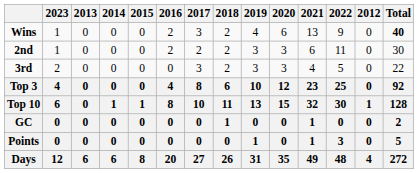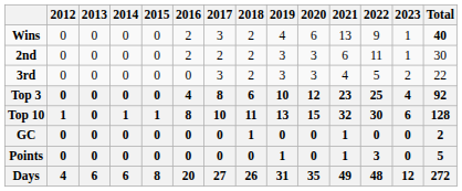 <table class="wikitable" style="text-align: center;">
 <tr>
 <th></th>
-<th>2023</th>
+<th>2012</th>
 <th>2013</th>
 <th>2014</th>
 <th>2015</th>
 <th>2016</th>
 <th>2017</th>
 <th>2018</th>
 <th>2019</th>
 <th>2020</th>
 <th>2021</th>
 <th>2022</th>
-<th>2012</th>
+<th>2023</th>
 <th>Total</th>
 </tr>
 <tr>
 <td><strong>Wins</strong></td>
-<td>1</td>
+<td>0</td>
 <td>0</td>
 <td>0</td>
 <td>0</td>
 <td>2</td>
 <td>3</td>
 <td>2</td>
 <td>4</td>
 <td>6</td>
 <td>13</td>
 <td>9</td>
-<td>0</td>
+<td>1</td>
 <td><strong>40</strong></td>
 </tr>
 <tr>
 <td><strong>2nd</strong></td>
-<td>1</td>
+<td>0</td>
 <td>0</td>
 <td>0</td>
 <td>0</td>
 <td>2</td>
 <td>2</td>
 <td>2</td>
 <td>3</td>
 <td>3</td>
 <td>6</td>
 <td>11</td>
-<td>0</td>
+<td>1</td>
 <td>30</td>
 </tr>
 <tr>
 <td><strong>3rd</strong></td>
-<td>2</td>
+<td>0</td>
 <td>0</td>
 <td>0</td>
 <td>0</td>
 <td>0</td>
 <td>3</td>
 <td>2</td>
 <td>3</td>
 <td>3</td>
 <td>4</td>
 <td>5</td>
-<td>0</td>
+<td>2</td>
 <td>22</td>
 </tr>
 <tr>
 <th>Top 3</th>
-<th>4</th>
+<th>0</th>
 <th>0</th>
 <th>0</th>
 <th>0</th>
 <th>4</th>
 <th>8</th>
 <th>6</th>
 <th>10</th>
 <th>12</th>
 <th>23</th>
 <th>25</th>
-<th>0</th>
+<th>4</th>
 <th>92</th>
 </tr>
 <tr>
 <th>Top 10</th>
-<th>6</th>
+<th>1</th>
 <th>0</th>
 <th>1</th>
 <th>1</th>
 <th>8</th>
 <th>10</th>
 <th>11</th>
 <th>13</th>
 <th>15</th>
 <th>32</th>
 <th>30</th>
-<th>1</th>
+<th>6</th>
 <th>128</th>
 </tr>
 <tr>
 <th>GC</th>
 <th>0</th>
 <th>0</th>
 <th>0</th>
 <th>0</th>
 <th>0</th>
 <th>0</th>
 <th>1</th>
 <th>0</th>
 <th>0</th>
 <th>1</th>
 <th>0</th>
 <th>0</th>
 <th>2</th>
 </tr>
 <tr>
 <th>Points</th>
 <th>0</th>
 <th>0</th>
 <th>0</th>
 <th>0</th>
 <th>0</th>
 <th>0</th>
 <th>0</th>
 <th>1</th>
 <th>0</th>
 <th>1</th>
 <th>3</th>
 <th>0</th>
 <th>5</th>
 </tr>
 <tr>
 <th>Days</th>
-<th>12</th>
+<th>4</th>
 <th>6</th>
 <th>6</th>
 <th>8</th>
 <th>20</th>
 <th>27</th>
 <th>26</th>
 <th>31</th>
 <th>35</th>
 <th>49</th>
 <th>48</th>
-<th>4</th>
+<th>12</th>
 <th>272</th>
 </tr>
 </table>
